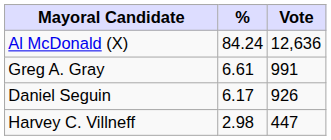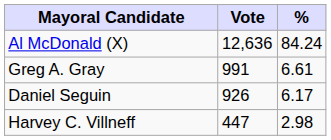 <table class="wikitable">
 <tr>
 <th style="background:#ddf; width:200px;">Mayoral Candidate </th>
+<th style="background:#ddf; width:50px;">Vote</th>
 <th style="background:#ddf; width:30px;">%</th>
-<th style="background:#ddf; width:50px;">Vote</th>
 </tr>
 <tr>
 <td><a href='#'>Al McDonald</a> (X)</td>
+<td>12,636</td>
 <td>84.24</td>
-<td>12,636</td>
 </tr>
 <tr>
 <td>Greg A. Gray</td>
+<td>991</td>
 <td>6.61</td>
-<td>991</td>
 </tr>
 <tr>
 <td>Daniel Seguin</td>
+<td>926</td>
 <td>6.17</td>
-<td>926</td>
 </tr>
 <tr>
 <td>Harvey C. Villneff</td>
+<td>447</td>
 <td>2.98</td>
-<td>447</td>
 </tr>
 </table>
